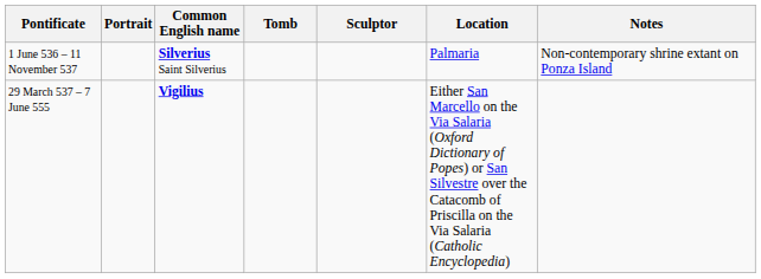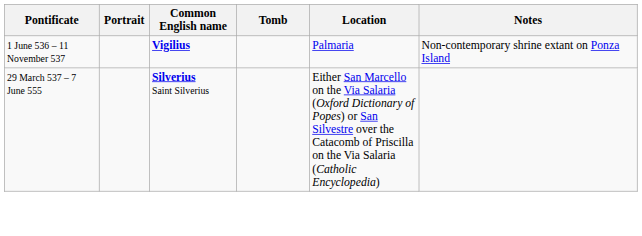 <table class=wikitable>
 <tr>
 <th width="13%">Pontificate</th>
 <th width="5%">Portrait</th>
 <th width="12%">Common English name</th>
 <th width="10%">Tomb</th>
-<th width="15%">Sculptor</th>
 <th width="15%">Location</th>
 <th width="30%">Notes</th>
 </tr>
 <tr valign="top">
 <td><small>1 June 536 – 11 November 537</small></td>
 <td></td>
-<td><strong><a href='#'>Silverius</a></strong><br><small>Saint Silverius</small></td>
-<td></td>
+<td><strong><a href='#'>Vigilius</a></strong></td>
 <td></td>
 <td><a href='#'>Palmaria</a></td>
 <td>Non-contemporary shrine extant on <a href='#'>Ponza Island</a></td>
 </tr>
 <tr valign="top">
 <td><small>29 March 537 – 7 June 555</small></td>
 <td></td>
-<td><strong><a href='#'>Vigilius</a></strong></td>
-<td></td>
+<td><strong><a href='#'>Silverius</a></strong><br><small>Saint Silverius</small></td>
 <td></td>
 <td>Either <a href='#'>San Marcello</a> on the <a href='#'>Via Salaria</a> (<em>Oxford Dictionary of Popes</em>) or <a href='#'>San Silvestre</a> over the Catacomb of Priscilla on the Via Salaria (<em>Catholic Encyclopedia</em>)</td>
 <td></td>
 </tr>
 </table>
